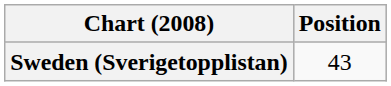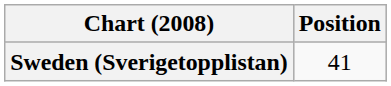 <table class="wikitable plainrowheaders " style="text-align:center;">
 <tr>
 <th scope="col">Chart (2008)</th>
 <th scope="col">Position</th>
 </tr>
 <tr>
 <th scope="row">Sweden (Sverigetopplistan)</th>
-<td>43</td>
+<td>41</td>
 </tr>
 </table>
